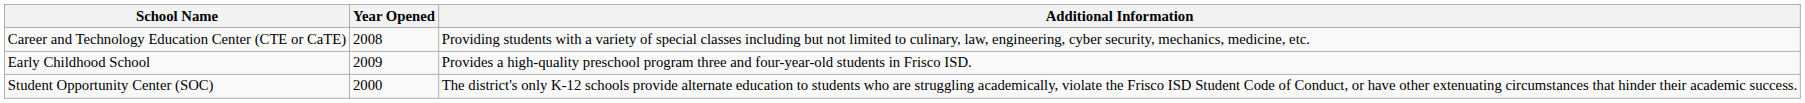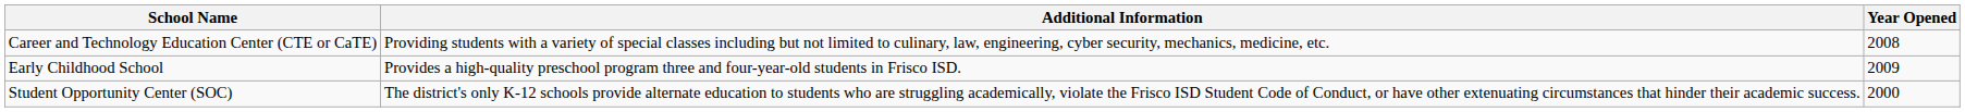 <table class="wikitable sortable mw-collapsible">
 <tr>
 <th>School Name</th>
+<th>Additional Information</th>
 <th>Year Opened</th>
-<th>Additional Information</th>
 </tr>
 <tr>
 <td>Career and Technology Education Center (CTE or CaTE)</td>
+<td>Providing students with a variety of special classes including but not limited to culinary, law, engineering, cyber security, mechanics, medicine, etc.</td>
 <td>2008</td>
-<td>Providing students with a variety of special classes including but not limited to culinary, law, engineering, cyber security, mechanics, medicine, etc.</td>
 </tr>
 <tr>
 <td>Early Childhood School</td>
+<td>Provides a high-quality preschool program three and four-year-old students in Frisco ISD.</td>
 <td>2009</td>
-<td>Provides a high-quality preschool program three and four-year-old students in Frisco ISD.</td>
 </tr>
 <tr>
 <td>Student Opportunity Center (SOC)</td>
+<td>The district's only K-12 schools provide alternate education to students who are struggling academically, violate the Frisco ISD Student Code of Conduct, or have other extenuating circumstances that hinder their academic success.</td>
 <td>2000</td>
-<td>The district's only K-12 schools provide alternate education to students who are struggling academically, violate the Frisco ISD Student Code of Conduct, or have other extenuating circumstances that hinder their academic success.</td>
 </tr>
 </table>
